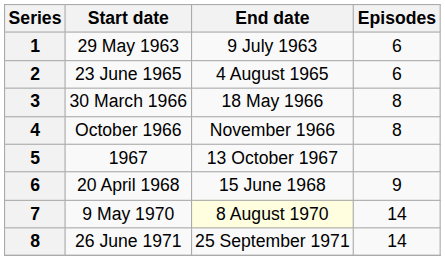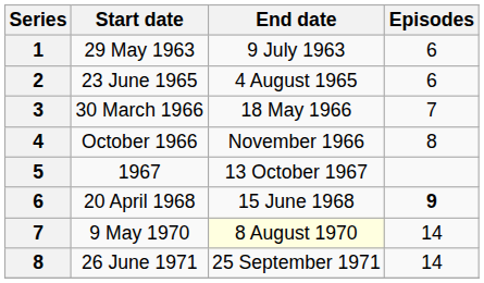 <table class="wikitable" style="text-align:center;">
 <tr>
 <th>Series</th>
 <th>Start date</th>
 <th>End date</th>
 <th>Episodes</th>
 </tr>
 <tr>
 <th>1</th>
 <td>29 May 1963</td>
 <td>9 July 1963</td>
 <td>6</td>
 </tr>
 <tr>
 <th>2</th>
 <td>23 June 1965</td>
 <td>4 August 1965</td>
 <td>6</td>
 </tr>
 <tr>
 <th>3</th>
 <td>30 March 1966</td>
 <td>18 May 1966</td>
-<td>8</td>
+<td>7</td>
 </tr>
 <tr>
 <th>4</th>
 <td>October 1966</td>
 <td>November 1966</td>
 <td>8</td>
 </tr>
 <tr>
 <th>5</th>
 <td>1967</td>
 <td>13 October 1967</td>
 <td></td>
 </tr>
 <tr>
 <th>6</th>
 <td>20 April 1968</td>
 <td>15 June 1968</td>
-<td>9</td>
+<td><strong>9</strong></td>
 </tr>
 <tr>
 <th>7</th>
 <td>9 May 1970</td>
 <td style="background: lightyellow;">8 August 1970</td>
 <td>14</td>
 </tr>
 <tr>
 <th>8</th>
 <td>26 June 1971</td>
 <td>25 September 1971</td>
 <td>14</td>
 </tr>
 <tr>
 </tr>
 </table>
